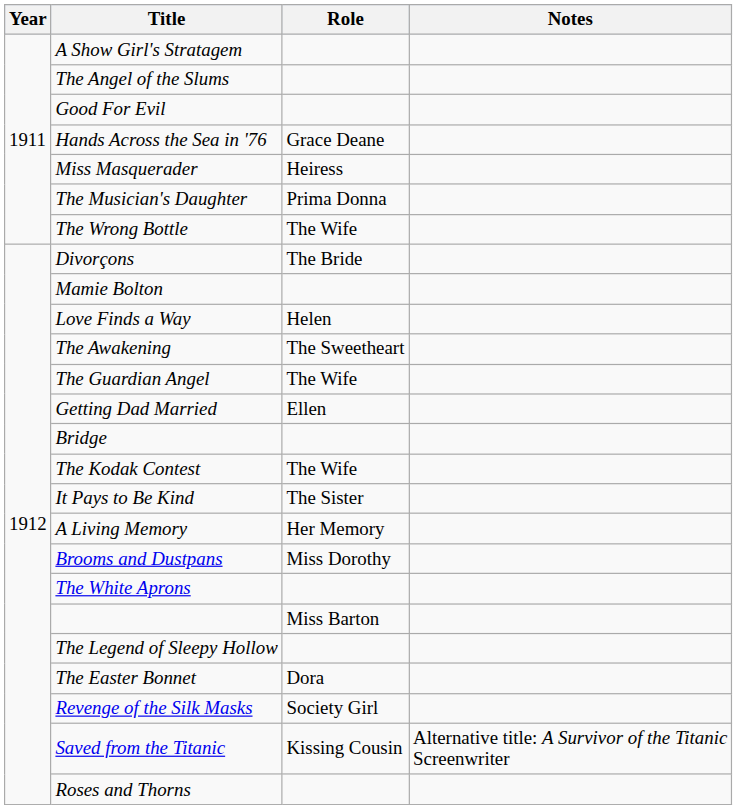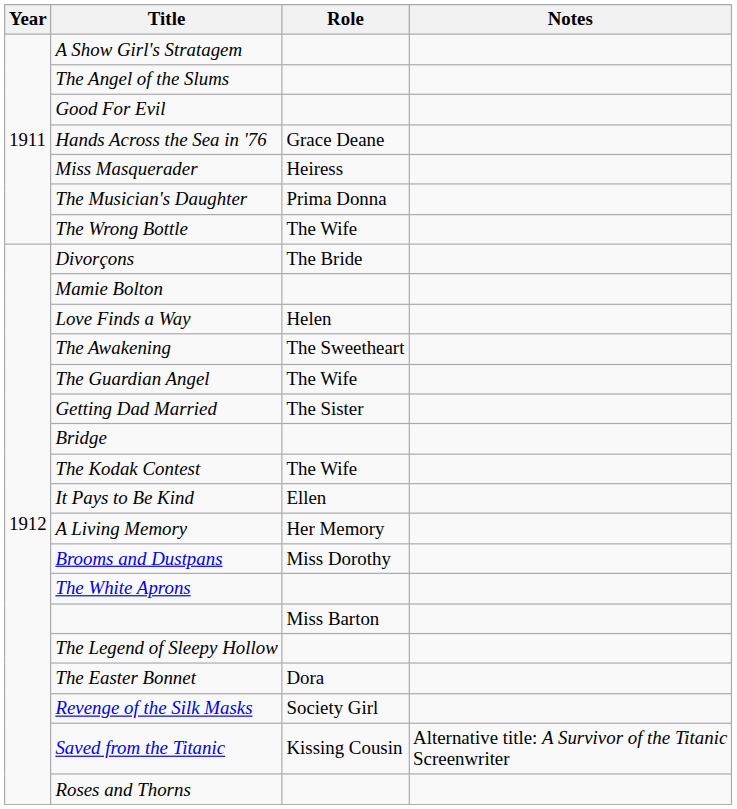 <table class="wikitable">
 <tr style="background:#b0c4de; text-align:center;">
 <th>Year</th>
 <th>Title</th>
 <th>Role</th>
 <th>Notes</th>
 </tr>
 <tr>
 <td rowspan="7">1911</td>
 <td><em>A Show Girl's Stratagem</em></td>
 <td></td>
 <td></td>
 </tr>
 <tr>
 <td><em>The Angel of the Slums</em></td>
 <td></td>
 <td></td>
 </tr>
 <tr>
 <td><em>Good For Evil</em></td>
 <td></td>
 <td></td>
 </tr>
 <tr>
 <td><em>Hands Across the Sea in '76</em></td>
 <td>Grace Deane</td>
 <td></td>
 </tr>
 <tr>
 <td><em>Miss Masquerader</em></td>
 <td>Heiress</td>
 <td></td>
 </tr>
 <tr>
 <td><em>The Musician's Daughter</em></td>
 <td>Prima Donna</td>
 <td></td>
 </tr>
 <tr>
 <td><em>The Wrong Bottle</em></td>
 <td>The Wife</td>
 <td></td>
 </tr>
 <tr>
 <td rowspan="18">1912</td>
 <td><em>Divorçons</em></td>
 <td>The Bride</td>
 <td></td>
 </tr>
 <tr>
 <td><em>Mamie Bolton</em></td>
 <td></td>
 <td></td>
 </tr>
 <tr>
 <td><em>Love Finds a Way</em></td>
 <td>Helen</td>
 <td></td>
 </tr>
 <tr>
 <td><em>The Awakening</em></td>
 <td>The Sweetheart</td>
 <td></td>
 </tr>
 <tr>
 <td><em>The Guardian Angel</em></td>
 <td>The Wife</td>
 <td></td>
 </tr>
 <tr>
 <td><em>Getting Dad Married</em></td>
-<td>Ellen</td>
+<td>The Sister</td>
 <td></td>
 </tr>
 <tr>
 <td><em>Bridge</em></td>
 <td></td>
 <td></td>
 </tr>
 <tr>
 <td><em>The Kodak Contest</em></td>
 <td>The Wife</td>
 <td></td>
 </tr>
 <tr>
 <td><em>It Pays to Be Kind</em></td>
-<td>The Sister</td>
+<td>Ellen</td>
 <td></td>
 </tr>
 <tr>
 <td><em>A Living Memory</em></td>
 <td>Her Memory</td>
 <td></td>
 </tr>
 <tr>
 <td><em><a href='#'>Brooms and Dustpans</a></em></td>
 <td>Miss Dorothy</td>
 <td></td>
 </tr>
 <tr>
 <td><em><a href='#'>The White Aprons</a></em></td>
 <td></td>
 <td></td>
 </tr>
 <tr>
 <td><em></em></td>
 <td>Miss Barton</td>
 <td></td>
 </tr>
 <tr>
 <td><em>The Legend of Sleepy Hollow</em></td>
 <td></td>
 <td></td>
 </tr>
 <tr>
 <td><em>The Easter Bonnet</em></td>
 <td>Dora</td>
 <td></td>
 </tr>
 <tr>
 <td><em><a href='#'>Revenge of the Silk Masks</a></em></td>
 <td>Society Girl</td>
 <td></td>
 </tr>
 <tr>
 <td><em><a href='#'>Saved from the Titanic</a></em></td>
 <td>Kissing Cousin</td>
 <td>Alternative title: <em>A Survivor of the Titanic</em><br>Screenwriter</td>
 </tr>
 <tr>
 <td><em>Roses and Thorns</em></td>
 <td></td>
 <td></td>
 </tr>
 </table>
